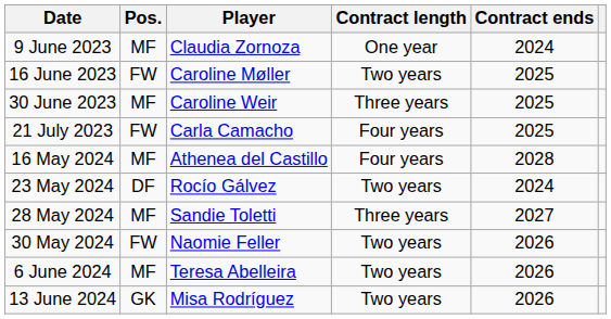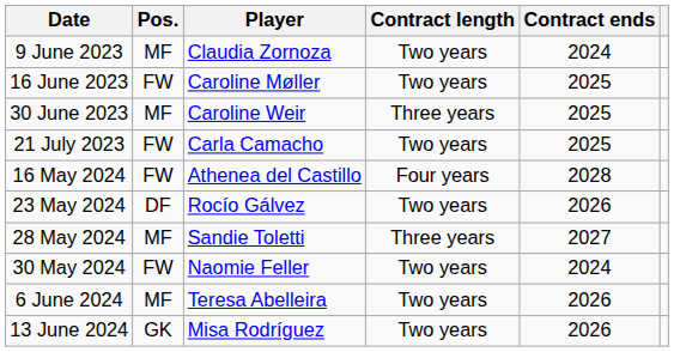 <table class="wikitable" style="text-align:center">
 <tr>
 <th>Date</th>
 <th>Pos.</th>
 <th>Player</th>
 <th>Contract length</th>
 <th>Contract ends</th>
 <th></th>
 </tr>
 <tr>
 <td>9 June 2023</td>
 <td>MF</td>
 <td align=left> <a href='#'>Claudia Zornoza</a></td>
-<td>One year</td>
+<td>Two years</td>
 <td>2024</td>
 <td></td>
 </tr>
 <tr>
 <td>16 June 2023</td>
 <td>FW</td>
 <td align=left> <a href='#'>Caroline Møller</a></td>
 <td>Two years</td>
 <td>2025</td>
 <td></td>
 </tr>
 <tr>
 <td>30 June 2023</td>
 <td>MF</td>
 <td align=left> <a href='#'>Caroline Weir</a></td>
 <td>Three years</td>
 <td>2025</td>
 <td></td>
 </tr>
 <tr>
 <td>21 July 2023</td>
 <td>FW</td>
 <td align=left> <a href='#'>Carla Camacho</a></td>
-<td>Four years</td>
+<td>Two years</td>
 <td>2025</td>
 <td></td>
 </tr>
 <tr>
 <td>16 May 2024</td>
-<td>MF</td>
+<td>FW</td>
 <td align=left> <a href='#'>Athenea del Castillo</a></td>
 <td>Four years</td>
 <td>2028</td>
 <td></td>
 </tr>
 <tr>
 <td>23 May 2024</td>
 <td>DF</td>
 <td align=left> <a href='#'>Rocío Gálvez</a></td>
 <td>Two years</td>
-<td>2024</td>
+<td>2026</td>
 <td></td>
 </tr>
 <tr>
 <td>28 May 2024</td>
 <td>MF</td>
 <td align=left> <a href='#'>Sandie Toletti</a></td>
 <td>Three years</td>
 <td>2027</td>
 <td></td>
 </tr>
 <tr>
 <td>30 May 2024</td>
 <td>FW</td>
 <td align=left> <a href='#'>Naomie Feller</a></td>
 <td>Two years</td>
-<td>2026</td>
+<td>2024</td>
 <td></td>
 </tr>
 <tr>
 <td>6 June 2024</td>
 <td>MF</td>
 <td align=left> <a href='#'>Teresa Abelleira</a></td>
 <td>Two years</td>
 <td>2026</td>
 <td></td>
 </tr>
 <tr>
 <td>13 June 2024</td>
 <td>GK</td>
 <td align=left> <a href='#'>Misa Rodríguez</a></td>
 <td>Two years</td>
 <td>2026</td>
 <td></td>
 </tr>
 </table>
